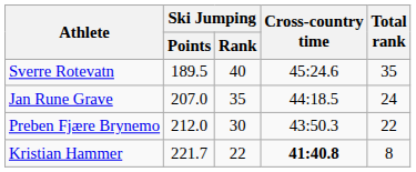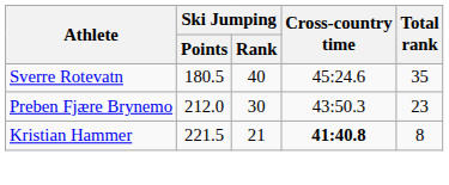 <table class="wikitable" style="font-size:90%">
 <tr>
 <th rowspan="2">Athlete</th>
 <th colspan="2">Ski Jumping</th>
 <th rowspan="2">Cross-country <br> time</th>
 <th rowspan="2">Total <br> rank</th>
 </tr>
 <tr>
 <th>Points</th>
 <th>Rank</th>
 </tr>
 <tr>
 <td><a href='#'>Sverre Rotevatn</a></td>
-<td align="center">189.5</td>
+<td align="center">180.5</td>
 <td align="center">40</td>
 <td align="center">45:24.6</td>
 <td align="center">35</td>
-</tr>
-<tr>
-<td><a href='#'>Jan Rune Grave</a></td>
-<td align="center">207.0</td>
-<td align="center">35</td>
-<td align="center">44:18.5</td>
-<td align="center">24</td>
 </tr>
 <tr>
 <td><a href='#'>Preben Fjære Brynemo</a></td>
 <td align="center">212.0</td>
 <td align="center">30</td>
 <td align="center">43:50.3</td>
-<td align="center">22</td>
+<td align="center">23</td>
 </tr>
 <tr>
 <td><a href='#'>Kristian Hammer</a></td>
-<td align="center">221.7</td>
-<td align="center">22</td>
+<td align="center">221.5</td>
+<td align="center">21</td>
 <td align="center"><strong>41:40.8</strong></td>
 <td align="center">8</td>
 </tr>
 </table>
